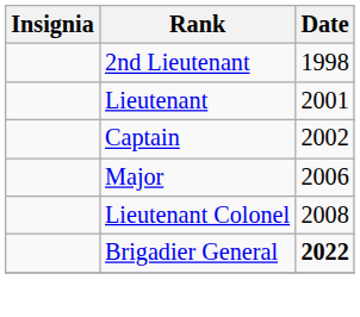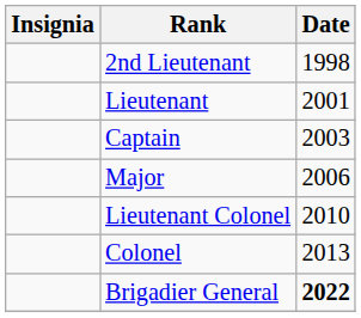 <table class="wikitable">
 <tr>
 <th>Insignia</th>
 <th>Rank</th>
 <th>Date</th>
 </tr>
 <tr>
 <td></td>
 <td><a href='#'>2nd Lieutenant</a></td>
 <td>1998</td>
 </tr>
 <tr>
 <td></td>
 <td><a href='#'>Lieutenant</a></td>
 <td>2001</td>
 </tr>
 <tr>
 <td></td>
 <td><a href='#'>Captain</a></td>
-<td>2002</td>
+<td>2003</td>
 </tr>
 <tr>
 <td></td>
 <td><a href='#'>Major</a></td>
 <td>2006</td>
 </tr>
 <tr>
 <td></td>
 <td><a href='#'>Lieutenant Colonel</a></td>
-<td>2008</td>
+<td>2010</td>
+</tr>
+<tr>
+<td></td>
+<td><a href='#'>Colonel</a></td>
+<td>2013</td>
 </tr>
 <tr>
 <td></td>
 <td><a href='#'>Brigadier General</a></td>
 <td><strong>2022</strong></td>
 </tr>
 <tr>
 </tr>
 </table>
